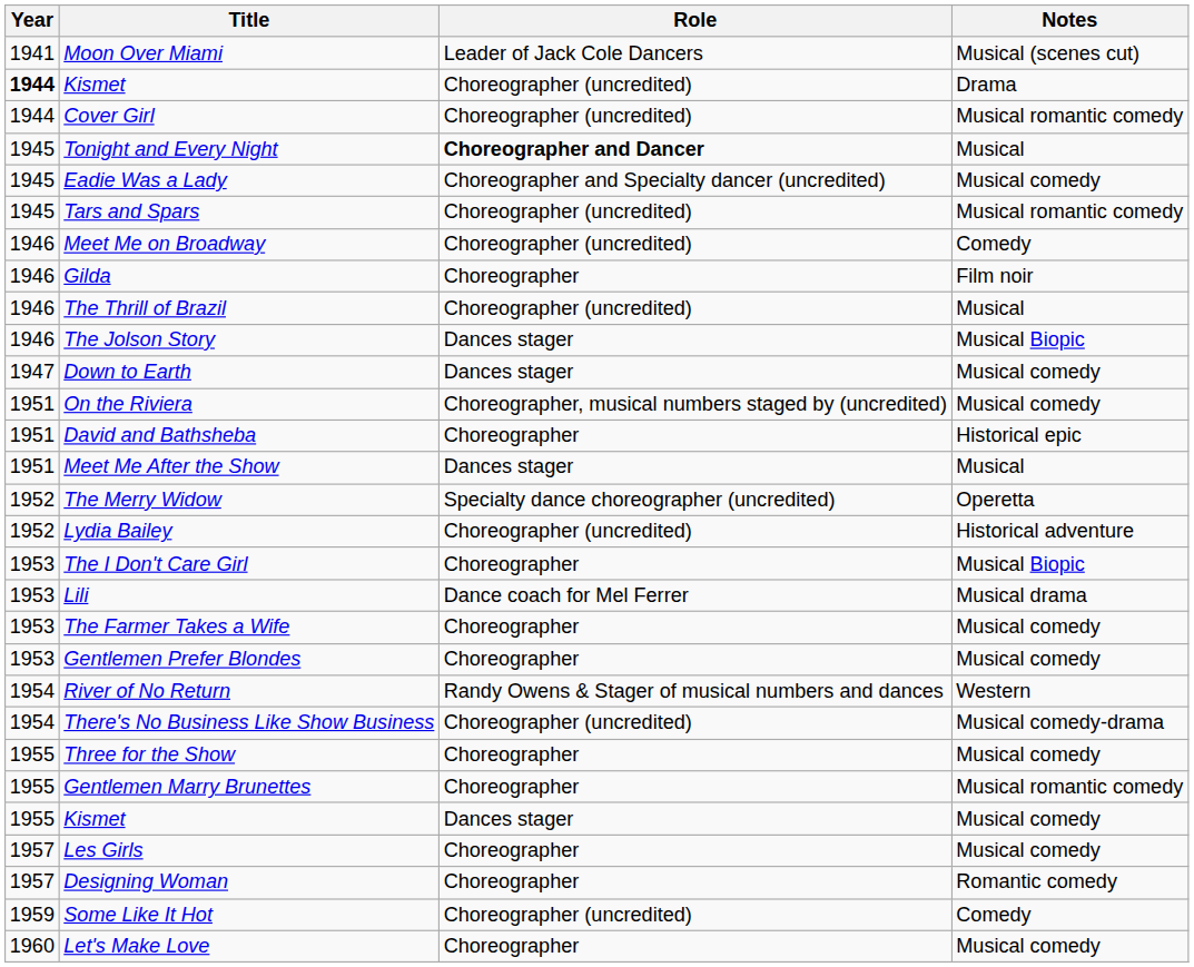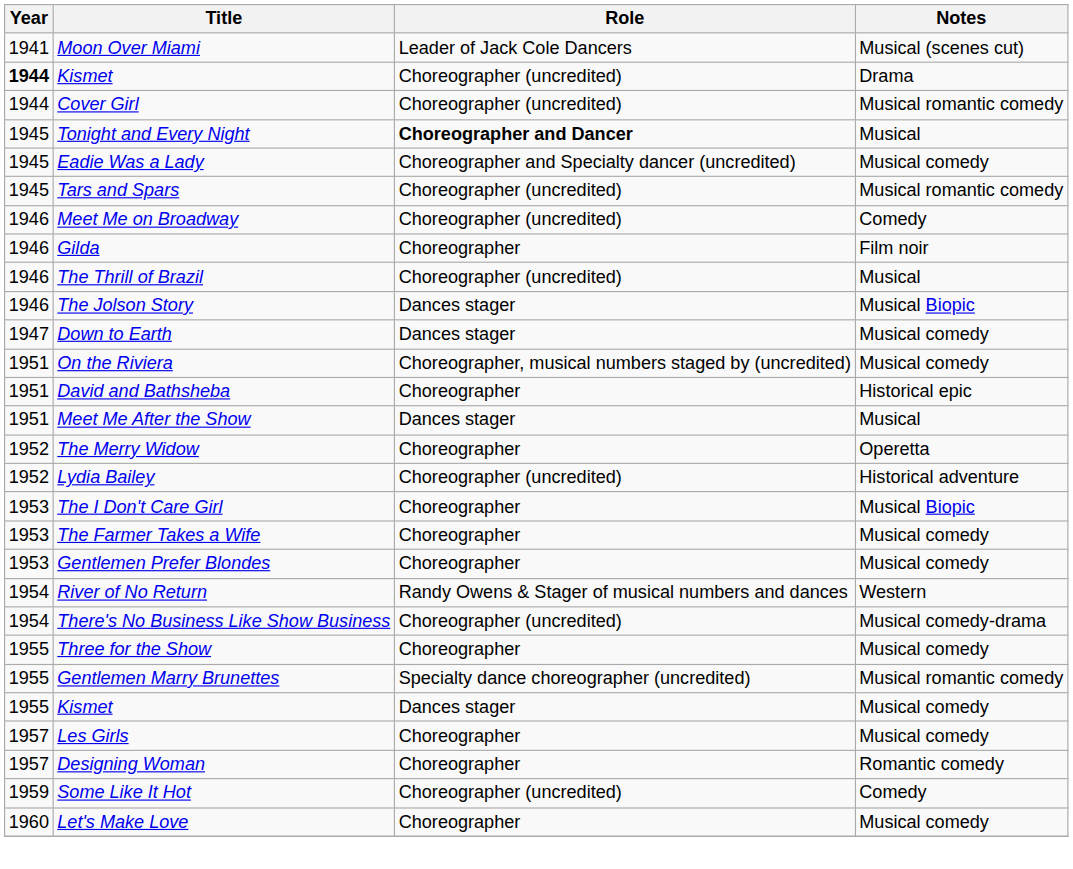 <table class="wikitable sortable">
 <tr>
 <th>Year</th>
 <th>Title</th>
 <th>Role</th>
 <th>Notes</th>
 </tr>
 <tr>
 <td>1941</td>
 <td><em><a href='#'>Moon Over Miami</a></em></td>
 <td>Leader of Jack Cole Dancers</td>
 <td>Musical (scenes cut)</td>
 </tr>
 <tr>
 <td><strong>1944</strong></td>
 <td><em><a href='#'>Kismet</a></em></td>
 <td>Choreographer (uncredited)</td>
 <td>Drama</td>
 </tr>
 <tr>
 <td>1944</td>
 <td><em> <a href='#'>Cover Girl</a></em></td>
 <td>Choreographer (uncredited)</td>
 <td>Musical romantic comedy</td>
 </tr>
 <tr>
 <td>1945</td>
 <td><em><a href='#'>Tonight and Every Night</a></em></td>
 <td><strong>Choreographer and Dancer</strong></td>
 <td>Musical</td>
 </tr>
 <tr>
 <td>1945</td>
 <td><em><a href='#'>Eadie Was a Lady</a></em></td>
 <td>Choreographer and Specialty dancer (uncredited)</td>
 <td>Musical comedy</td>
 </tr>
 <tr>
 <td>1945</td>
 <td><em><a href='#'>Tars and Spars</a></em></td>
 <td>Choreographer (uncredited)</td>
 <td>Musical romantic comedy</td>
 </tr>
 <tr>
 <td>1946</td>
 <td><em><a href='#'>Meet Me on Broadway</a></em></td>
 <td>Choreographer (uncredited)</td>
 <td>Comedy</td>
 </tr>
 <tr>
 <td>1946</td>
 <td><em><a href='#'>Gilda</a></em></td>
 <td>Choreographer</td>
 <td>Film noir</td>
 </tr>
 <tr>
 <td>1946</td>
 <td><em><a href='#'>The Thrill of Brazil</a></em></td>
 <td>Choreographer (uncredited)</td>
 <td>Musical</td>
 </tr>
 <tr>
 <td>1946</td>
 <td><em><a href='#'>The Jolson Story</a></em></td>
 <td>Dances stager</td>
 <td>Musical <a href='#'>Biopic</a></td>
 </tr>
 <tr>
 <td>1947</td>
 <td><em><a href='#'>Down to Earth</a></em></td>
 <td>Dances stager</td>
 <td>Musical comedy</td>
 </tr>
 <tr>
 <td>1951</td>
 <td><em><a href='#'>On the Riviera</a></em></td>
 <td>Choreographer, musical numbers staged by (uncredited)</td>
 <td>Musical comedy</td>
 </tr>
 <tr>
 <td>1951</td>
 <td><em><a href='#'>David and Bathsheba</a></em></td>
 <td>Choreographer</td>
 <td>Historical epic</td>
 </tr>
 <tr>
 <td>1951</td>
 <td><em><a href='#'>Meet Me After the Show</a></em></td>
 <td>Dances stager</td>
 <td>Musical</td>
 </tr>
 <tr>
 <td>1952</td>
 <td><em><a href='#'>The Merry Widow</a></em></td>
-<td>Specialty dance choreographer (uncredited)</td>
+<td>Choreographer</td>
 <td>Operetta</td>
 </tr>
 <tr>
 <td>1952</td>
 <td><em><a href='#'>Lydia Bailey</a></em></td>
 <td>Choreographer (uncredited)</td>
 <td>Historical adventure</td>
 </tr>
 <tr>
 <td>1953</td>
 <td><em><a href='#'>The I Don't Care Girl</a></em></td>
 <td>Choreographer</td>
 <td>Musical <a href='#'>Biopic</a></td>
-</tr>
-<tr>
-<td>1953</td>
-<td><em><a href='#'>Lili</a></em></td>
-<td>Dance coach for Mel Ferrer</td>
-<td>Musical drama</td>
 </tr>
 <tr>
 <td>1953</td>
 <td><em><a href='#'>The Farmer Takes a Wife</a></em></td>
 <td>Choreographer</td>
 <td>Musical comedy</td>
 </tr>
 <tr>
 <td>1953</td>
 <td><em><a href='#'>Gentlemen Prefer Blondes</a></em></td>
 <td>Choreographer</td>
 <td>Musical comedy</td>
 </tr>
 <tr>
 <td>1954</td>
 <td><em><a href='#'>River of No Return</a></em></td>
 <td>Randy Owens & Stager of musical numbers and dances</td>
 <td>Western</td>
 </tr>
 <tr>
 <td>1954</td>
 <td><em><a href='#'>There's No Business Like Show Business</a></em></td>
 <td>Choreographer (uncredited)</td>
 <td>Musical comedy-drama</td>
 </tr>
 <tr>
 <td>1955</td>
 <td><em><a href='#'>Three for the Show</a></em></td>
 <td>Choreographer</td>
 <td>Musical comedy</td>
 </tr>
 <tr>
 <td>1955</td>
 <td><em><a href='#'>Gentlemen Marry Brunettes</a></em></td>
-<td>Choreographer</td>
+<td>Specialty dance choreographer (uncredited)</td>
 <td>Musical romantic comedy</td>
 </tr>
 <tr>
 <td>1955</td>
 <td><em><a href='#'>Kismet</a></em></td>
 <td>Dances stager</td>
 <td>Musical comedy</td>
 </tr>
 <tr>
 <td>1957</td>
 <td><em><a href='#'>Les Girls</a></em></td>
 <td>Choreographer</td>
 <td>Musical comedy</td>
 </tr>
 <tr>
 <td>1957</td>
 <td><em><a href='#'>Designing Woman</a></em></td>
 <td>Choreographer</td>
 <td>Romantic comedy</td>
 </tr>
 <tr>
 <td>1959</td>
 <td><em><a href='#'>Some Like It Hot</a></em></td>
 <td>Choreographer (uncredited)</td>
 <td>Comedy</td>
 </tr>
 <tr>
 <td>1960</td>
 <td><em><a href='#'>Let's Make Love</a></em></td>
 <td>Choreographer</td>
 <td>Musical comedy</td>
 </tr>
 <tr>
 </tr>
 </table>
